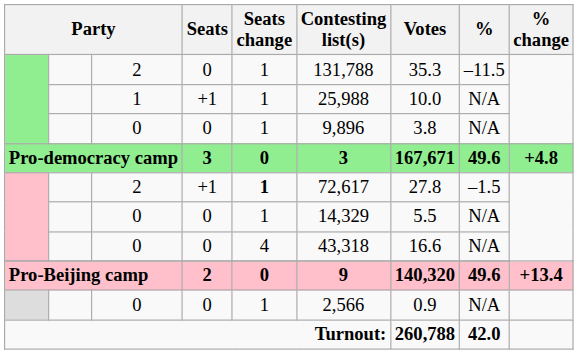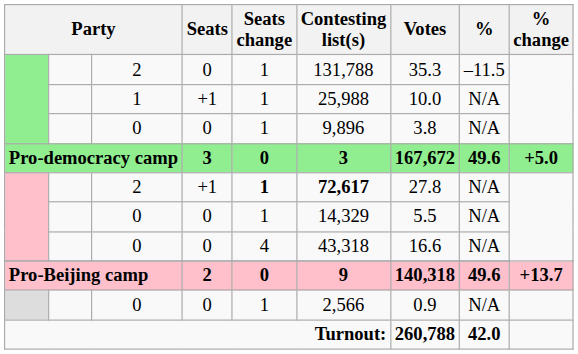 <table class="wikitable">
 <tr>
 <th colspan="3" rowspan="1" align="center">Party</th>
 <th align="center">Seats</th>
 <th align="center">Seats<br>change</th>
 <th align="center">Contesting<br>list(s)</th>
 <th align="center">Votes</th>
 <th align="center">%</th>
 <th align="center">%<br>change</th>
 </tr>
 <tr>
 <td bgcolor="LightGreen" rowspan="3"></td>
 <td></td>
 <td align="center">2</td>
 <td align="center">0</td>
 <td align="center">1</td>
 <td align="center">131,788</td>
 <td align="center">35.3</td>
 <td align="center">–11.5</td>
 </tr>
 <tr>
 <td></td>
 <td align="center">1</td>
 <td align="center">+1</td>
 <td align="center">1</td>
 <td align="center">25,988</td>
 <td align="center">10.0</td>
 <td align="center">N/A</td>
 </tr>
 <tr>
 <td></td>
 <td align="center">0</td>
 <td align="center">0</td>
 <td align="center">1</td>
 <td align="center">9,896</td>
 <td align="center">3.8</td>
 <td align="center">N/A</td>
 </tr>
 <tr bgcolor="LightGreen">
 <td colspan=3><strong>Pro-democracy camp</strong></td>
 <td align="center"><strong>3</strong></td>
 <td align="center"><strong>0</strong></td>
 <td align="center"><strong>3</strong></td>
-<td align="center"><strong>167,671</strong></td>
+<td align="center"><strong>167,672</strong></td>
 <td align="center"><strong>49.6</strong></td>
-<td align="center"><strong>+4.8</strong></td>
+<td align="center"><strong>+5.0</strong></td>
 </tr>
 <tr>
 <td bgcolor="Pink" rowspan="3"></td>
 <td></td>
 <td align="center">2</td>
 <td align="center">+1</td>
 <td align="center"><strong>1</strong></td>
-<td align="center">72,617</td>
+<td align="center"><strong>72,617</strong></td>
 <td align="center">27.8</td>
-<td align="center">–1.5</td>
+<td align="center">N/A</td>
 </tr>
 <tr>
 <td></td>
 <td align="center">0</td>
 <td align="center">0</td>
 <td align="center">1</td>
 <td align="center">14,329</td>
 <td align="center">5.5</td>
 <td align="center">N/A</td>
 </tr>
 <tr>
 <td></td>
 <td align="center">0</td>
 <td align="center">0</td>
 <td align="center">4</td>
 <td align="center">43,318</td>
 <td align="center">16.6</td>
 <td align="center">N/A</td>
 </tr>
 <tr>
 </tr>
 <tr bgcolor="Pink">
 <td colspan=3><strong>Pro-Beijing camp</strong></td>
 <td align="center"><strong>2</strong></td>
 <td align="center"><strong>0</strong></td>
 <td align="center"><strong>9</strong></td>
-<td align="center"><strong>140,320</strong></td>
+<td align="center"><strong>140,318</strong></td>
 <td align="center"><strong>49.6</strong></td>
-<td align="center"><strong>+13.4</strong></td>
+<td align="center"><strong>+13.7</strong></td>
 </tr>
 <tr>
 <td bgcolor="#DDDDDD"></td>
 <td></td>
 <td align="center">0</td>
 <td align="center">0</td>
 <td align="center">1</td>
 <td align="center">2,566</td>
 <td align="center">0.9</td>
 <td align="center">N/A</td>
 </tr>
 <tr>
 <td colspan="6" rowspan="1" align="right"><strong>Turnout:</strong></td>
 <td align="center"><strong>260,788</strong></td>
 <td align="center"><strong>42.0</strong></td>
 <td align="center"></td>
 </tr>
 </table>
